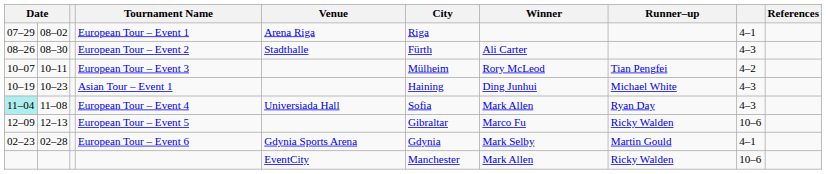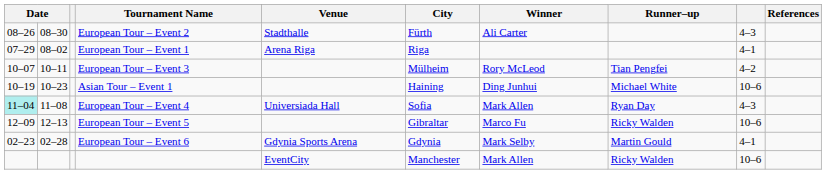 <table class="wikitable" style="font-size: 90%">
 <tr>
 <th colspan="2" width=40>Date</th>
 <th></th>
 <th width=235>Tournament Name</th>
 <th width=180>Venue</th>
 <th width=90>City</th>
 <th width=160>Winner</th>
 <th width=160>Runner–up</th>
 <th width=30></th>
 <th width=20>References</th>
 </tr>
 <tr>
+<td>08–26</td>
+<td>08–30</td>
+<td></td>
+<td><a href='#'>European Tour – Event 2</a></td>
+<td><a href='#'>Stadthalle</a></td>
+<td><a href='#'>Fürth</a></td>
+<td> <a href='#'>Ali Carter</a></td>
+<td></td>
+<td>4–3</td>
+<td></td>
+</tr>
+<tr>
 <td>07–29</td>
 <td>08–02</td>
 <td></td>
 <td><a href='#'>European Tour – Event 1</a></td>
 <td><a href='#'>Arena Riga</a></td>
 <td><a href='#'>Riga</a></td>
 <td></td>
 <td></td>
 <td>4–1</td>
-<td></td>
-</tr>
-<tr>
-<td>08–26</td>
-<td>08–30</td>
-<td></td>
-<td><a href='#'>European Tour – Event 2</a></td>
-<td><a href='#'>Stadthalle</a></td>
-<td><a href='#'>Fürth</a></td>
-<td> <a href='#'>Ali Carter</a></td>
-<td></td>
-<td>4–3</td>
 <td></td>
 </tr>
 <tr>
 <td>10–07</td>
 <td>10–11</td>
 <td></td>
 <td><a href='#'>European Tour – Event 3</a></td>
 <td></td>
 <td><a href='#'>Mülheim</a></td>
 <td> <a href='#'>Rory McLeod</a></td>
 <td> <a href='#'>Tian Pengfei</a></td>
 <td>4–2</td>
 <td></td>
 </tr>
 <tr>
 <td>10–19</td>
 <td>10–23</td>
 <td></td>
 <td><a href='#'>Asian Tour – Event 1</a></td>
 <td></td>
 <td><a href='#'>Haining</a></td>
 <td> <a href='#'>Ding Junhui</a></td>
 <td> <a href='#'>Michael White</a></td>
-<td>4–3</td>
+<td>10–6</td>
 <td></td>
 </tr>
 <tr>
 <td style="background: paleturquoise;">11–04</td>
 <td>11–08</td>
 <td></td>
 <td><a href='#'>European Tour – Event 4</a></td>
 <td><a href='#'>Universiada Hall</a></td>
 <td><a href='#'>Sofia</a></td>
 <td> <a href='#'>Mark Allen</a></td>
 <td> <a href='#'>Ryan Day</a></td>
 <td>4–3</td>
 <td></td>
 </tr>
 <tr>
 <td>12–09</td>
 <td>12–13</td>
 <td></td>
 <td><a href='#'>European Tour – Event 5</a></td>
 <td></td>
 <td><a href='#'>Gibraltar</a></td>
 <td> <a href='#'>Marco Fu</a></td>
 <td> <a href='#'>Ricky Walden</a></td>
 <td>10–6</td>
 <td></td>
 </tr>
 <tr>
 <td>02–23</td>
 <td>02–28</td>
 <td></td>
 <td><a href='#'>European Tour – Event 6</a></td>
 <td><a href='#'>Gdynia Sports Arena</a></td>
 <td><a href='#'>Gdynia</a></td>
 <td> <a href='#'>Mark Selby</a></td>
 <td> <a href='#'>Martin Gould</a></td>
 <td>4–1</td>
 <td></td>
 </tr>
 <tr>
 <td></td>
 <td></td>
 <td></td>
 <td></td>
 <td><a href='#'>EventCity</a></td>
 <td><a href='#'>Manchester</a></td>
 <td> <a href='#'>Mark Allen</a></td>
 <td> <a href='#'>Ricky Walden</a></td>
 <td>10–6</td>
 <td></td>
 </tr>
 </table>
